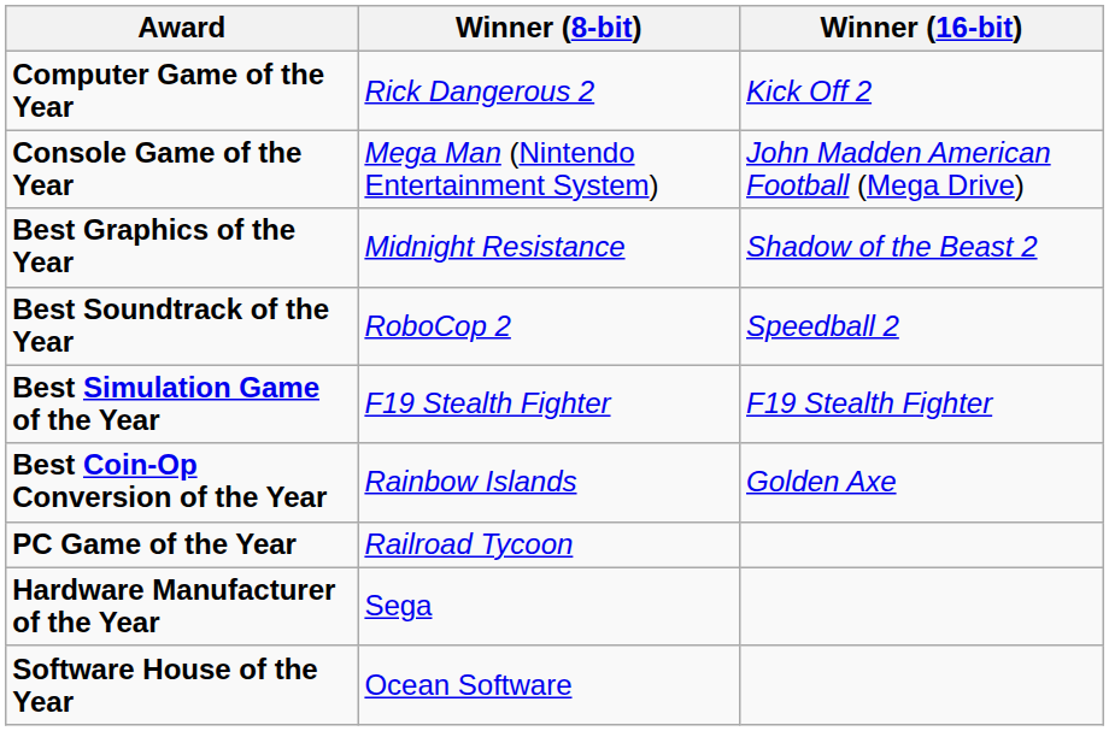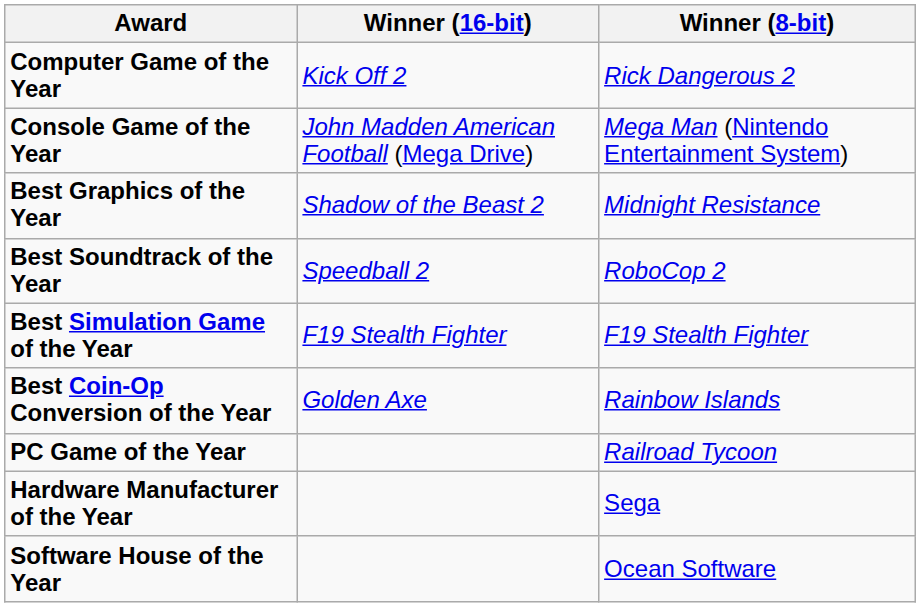 <table class="wikitable">
 <tr>
 <th><strong>Award</strong></th>
+<th><strong>Winner (<a href='#'>16-bit</a>)</strong></th>
 <th><strong>Winner (<a href='#'>8-bit</a>)</strong></th>
-<th><strong>Winner (<a href='#'>16-bit</a>)</strong></th>
 </tr>
 <tr>
 <td><strong>Computer Game of the Year</strong></td>
+<td><em><a href='#'>Kick Off 2</a></em></td>
 <td><em><a href='#'>Rick Dangerous 2</a></em></td>
-<td><em><a href='#'>Kick Off 2</a></em></td>
 </tr>
 <tr>
 <td><strong>Console Game of the Year</strong></td>
+<td><em><a href='#'>John Madden American Football</a></em> (<a href='#'>Mega Drive</a>)</td>
 <td><em><a href='#'>Mega Man</a></em> (<a href='#'>Nintendo Entertainment System</a>)</td>
-<td><em><a href='#'>John Madden American Football</a></em> (<a href='#'>Mega Drive</a>)</td>
 </tr>
 <tr>
 <td><strong>Best Graphics of the Year</strong></td>
+<td><em><a href='#'>Shadow of the Beast 2</a></em></td>
 <td><em><a href='#'>Midnight Resistance</a></em></td>
-<td><em><a href='#'>Shadow of the Beast 2</a></em></td>
 </tr>
 <tr>
 <td><strong>Best Soundtrack of the Year</strong></td>
+<td><em><a href='#'>Speedball 2</a></em></td>
 <td><em><a href='#'>RoboCop 2</a></em></td>
-<td><em><a href='#'>Speedball 2</a></em></td>
 </tr>
 <tr>
 <td><strong>Best <a href='#'>Simulation Game</a> of the Year</strong></td>
 <td><em><a href='#'>F19 Stealth Fighter</a></em></td>
 <td><em><a href='#'>F19 Stealth Fighter</a></em></td>
 </tr>
 <tr>
 <td><strong>Best <a href='#'>Coin-Op</a> Conversion of the Year</strong></td>
+<td><em><a href='#'>Golden Axe</a></em></td>
 <td><em><a href='#'>Rainbow Islands</a></em></td>
-<td><em><a href='#'>Golden Axe</a></em></td>
 </tr>
 <tr>
 <td><strong>PC Game of the Year</strong></td>
+<td></td>
 <td><em><a href='#'>Railroad Tycoon</a></em></td>
-<td></td>
 </tr>
 <tr>
 <td><strong>Hardware Manufacturer of the Year</strong></td>
+<td></td>
 <td><a href='#'>Sega</a></td>
-<td></td>
 </tr>
 <tr>
 <td><strong>Software House of the Year</strong></td>
+<td></td>
 <td><a href='#'>Ocean Software</a></td>
-<td></td>
 </tr>
 </table>
